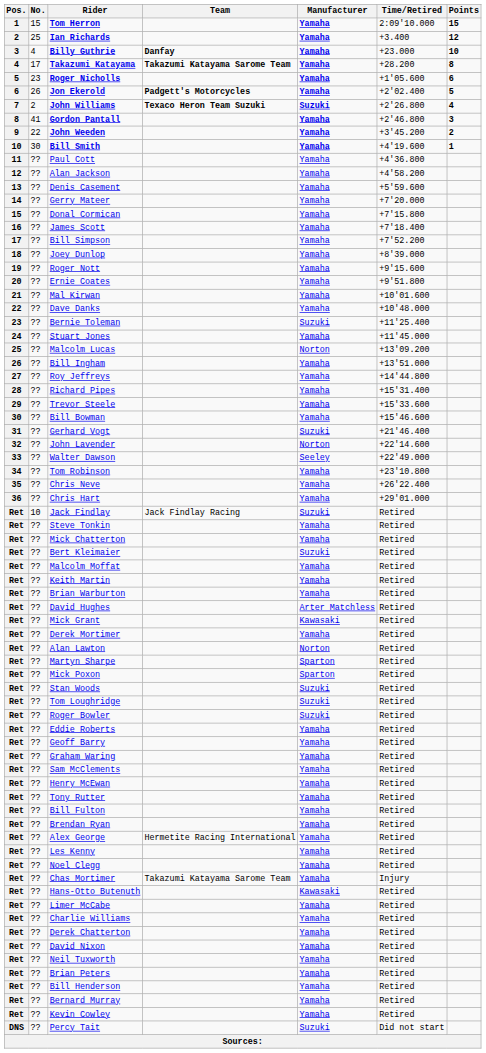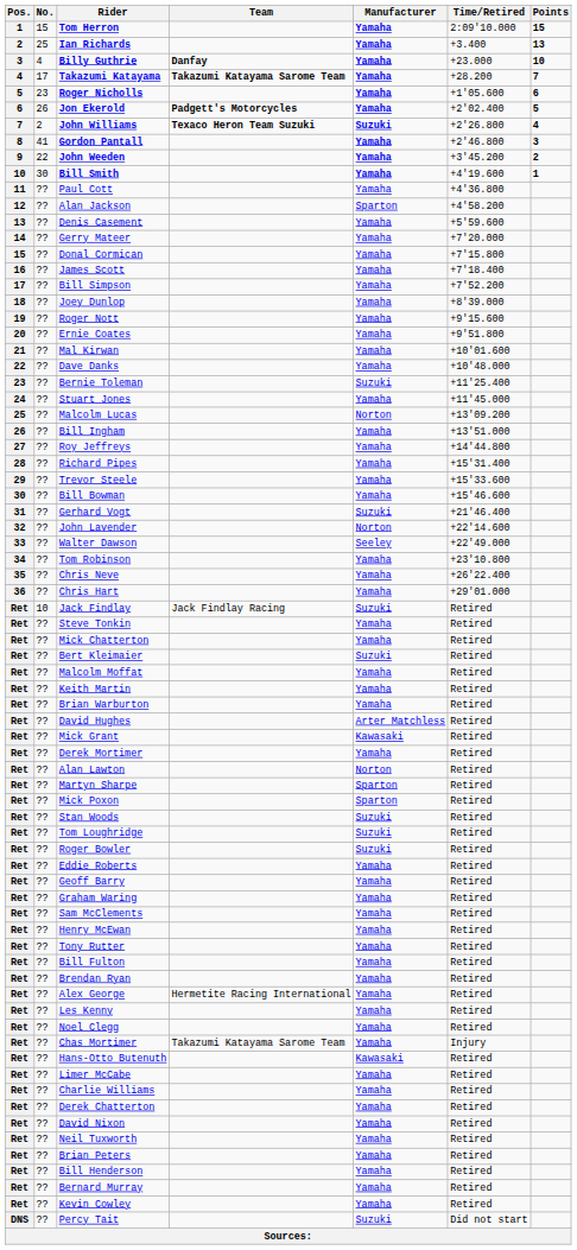 <table class="wikitable" style="font-size: 95%;">
 <tr>
 <th>Pos.</th>
 <th>No.</th>
 <th>Rider</th>
 <th>Team</th>
 <th>Manufacturer</th>
 <th>Time/Retired</th>
 <th>Points</th>
 </tr>
 <tr>
 <th>1</th>
 <td>15</td>
 <td> <strong><a href='#'>Tom Herron</a></strong></td>
 <td></td>
 <td><strong><a href='#'>Yamaha</a></strong></td>
 <td>2:09'10.000</td>
 <td><strong>15</strong></td>
 </tr>
 <tr>
 <th>2</th>
 <td>25</td>
 <td> <strong><a href='#'>Ian Richards</a></strong></td>
 <td></td>
 <td><strong><a href='#'>Yamaha</a></strong></td>
 <td>+3.400</td>
-<td><strong>12</strong></td>
+<td><strong>13</strong></td>
 </tr>
 <tr>
 <th>3</th>
 <td>4</td>
 <td> <strong><a href='#'>Billy Guthrie</a></strong></td>
 <td><strong>Danfay</strong></td>
 <td><strong><a href='#'>Yamaha</a></strong></td>
 <td>+23.000</td>
 <td><strong>10</strong></td>
 </tr>
 <tr>
 <th>4</th>
 <td>17</td>
 <td> <strong><a href='#'>Takazumi Katayama</a></strong></td>
 <td><strong>Takazumi Katayama Sarome Team</strong></td>
 <td><strong><a href='#'>Yamaha</a></strong></td>
 <td>+28.200</td>
-<td><strong>8</strong></td>
+<td><strong>7</strong></td>
 </tr>
 <tr>
 <th>5</th>
 <td>23</td>
 <td> <strong><a href='#'>Roger Nicholls</a></strong></td>
 <td></td>
 <td><strong><a href='#'>Yamaha</a></strong></td>
 <td>+1'05.600</td>
 <td><strong>6</strong></td>
 </tr>
 <tr>
 <th>6</th>
 <td>26</td>
 <td> <strong><a href='#'>Jon Ekerold</a></strong></td>
 <td><strong>Padgett's Motorcycles</strong></td>
 <td><strong><a href='#'>Yamaha</a></strong></td>
 <td>+2'02.400</td>
 <td><strong>5</strong></td>
 </tr>
 <tr>
 <th>7</th>
 <td>2</td>
 <td> <strong><a href='#'>John Williams</a></strong></td>
 <td><strong>Texaco Heron Team Suzuki</strong></td>
 <td><strong><a href='#'>Suzuki</a></strong></td>
 <td>+2'26.800</td>
 <td><strong>4</strong></td>
 </tr>
 <tr>
 <th>8</th>
 <td>41</td>
 <td> <strong><a href='#'>Gordon Pantall</a></strong></td>
 <td></td>
 <td><strong><a href='#'>Yamaha</a></strong></td>
 <td>+2'46.800</td>
 <td><strong>3</strong></td>
 </tr>
 <tr>
 <th>9</th>
 <td>22</td>
 <td> <strong><a href='#'>John Weeden</a></strong></td>
 <td></td>
 <td><strong><a href='#'>Yamaha</a></strong></td>
 <td>+3'45.200</td>
 <td><strong>2</strong></td>
 </tr>
 <tr>
 <th>10</th>
 <td>30</td>
 <td> <strong><a href='#'>Bill Smith</a></strong></td>
 <td></td>
 <td><strong><a href='#'>Yamaha</a></strong></td>
 <td>+4'19.600</td>
 <td><strong>1</strong></td>
 </tr>
 <tr>
 <th>11</th>
 <td>??</td>
 <td> <a href='#'>Paul Cott</a></td>
 <td></td>
 <td><a href='#'>Yamaha</a></td>
 <td>+4'36.800</td>
 <td></td>
 </tr>
 <tr>
 <th>12</th>
 <td>??</td>
 <td> <a href='#'>Alan Jackson</a></td>
 <td></td>
-<td><a href='#'>Yamaha</a></td>
+<td><a href='#'>Sparton</a></td>
 <td>+4'58.200</td>
 <td></td>
 </tr>
 <tr>
 <th>13</th>
 <td>??</td>
 <td> <a href='#'>Denis Casement</a></td>
 <td></td>
 <td><a href='#'>Yamaha</a></td>
 <td>+5'59.600</td>
 <td></td>
 </tr>
 <tr>
 <th>14</th>
 <td>??</td>
 <td> <a href='#'>Gerry Mateer</a></td>
 <td></td>
 <td><a href='#'>Yamaha</a></td>
 <td>+7'20.000</td>
 <td></td>
 </tr>
 <tr>
 <th>15</th>
 <td>??</td>
 <td> <a href='#'>Donal Cormican</a></td>
 <td></td>
 <td><a href='#'>Yamaha</a></td>
 <td>+7'15.800</td>
 <td></td>
 </tr>
 <tr>
 <th>16</th>
 <td>??</td>
 <td> <a href='#'>James Scott</a></td>
 <td></td>
 <td><a href='#'>Yamaha</a></td>
 <td>+7'18.400</td>
 <td></td>
 </tr>
 <tr>
 <th>17</th>
 <td>??</td>
 <td> <a href='#'>Bill Simpson</a></td>
 <td></td>
 <td><a href='#'>Yamaha</a></td>
 <td>+7'52.200</td>
 <td></td>
 </tr>
 <tr>
 <th>18</th>
 <td>??</td>
 <td> <a href='#'>Joey Dunlop</a></td>
 <td></td>
 <td><a href='#'>Yamaha</a></td>
 <td>+8'39.000</td>
 <td></td>
 </tr>
 <tr>
 <th>19</th>
 <td>??</td>
 <td> <a href='#'>Roger Nott</a></td>
 <td></td>
 <td><a href='#'>Yamaha</a></td>
 <td>+9'15.600</td>
 <td></td>
 </tr>
 <tr>
 <th>20</th>
 <td>??</td>
 <td> <a href='#'>Ernie Coates</a></td>
 <td></td>
 <td><a href='#'>Yamaha</a></td>
 <td>+9'51.800</td>
 <td></td>
 </tr>
 <tr>
 <th>21</th>
 <td>??</td>
 <td> <a href='#'>Mal Kirwan</a></td>
 <td></td>
 <td><a href='#'>Yamaha</a></td>
 <td>+10'01.600</td>
 <td></td>
 </tr>
 <tr>
 <th>22</th>
 <td>??</td>
 <td> <a href='#'>Dave Danks</a></td>
 <td></td>
 <td><a href='#'>Yamaha</a></td>
 <td>+10'48.000</td>
 <td></td>
 </tr>
 <tr>
 <th>23</th>
 <td>??</td>
 <td> <a href='#'>Bernie Toleman</a></td>
 <td></td>
 <td><a href='#'>Suzuki</a></td>
 <td>+11'25.400</td>
 <td></td>
 </tr>
 <tr>
 <th>24</th>
 <td>??</td>
 <td> <a href='#'>Stuart Jones</a></td>
 <td></td>
 <td><a href='#'>Yamaha</a></td>
 <td>+11'45.000</td>
 <td></td>
 </tr>
 <tr>
 <th>25</th>
 <td>??</td>
 <td> <a href='#'>Malcolm Lucas</a></td>
 <td></td>
 <td><a href='#'>Norton</a></td>
 <td>+13'09.200</td>
 <td></td>
 </tr>
 <tr>
 <th>26</th>
 <td>??</td>
 <td> <a href='#'>Bill Ingham</a></td>
 <td></td>
 <td><a href='#'>Yamaha</a></td>
 <td>+13'51.000</td>
 <td></td>
 </tr>
 <tr>
 <th>27</th>
 <td>??</td>
 <td> <a href='#'>Roy Jeffreys</a></td>
 <td></td>
 <td><a href='#'>Yamaha</a></td>
 <td>+14'44.800</td>
 <td></td>
 </tr>
 <tr>
 <th>28</th>
 <td>??</td>
 <td> <a href='#'>Richard Pipes</a></td>
 <td></td>
 <td><a href='#'>Yamaha</a></td>
 <td>+15'31.400</td>
 <td></td>
 </tr>
 <tr>
 <th>29</th>
 <td>??</td>
 <td> <a href='#'>Trevor Steele</a></td>
 <td></td>
 <td><a href='#'>Yamaha</a></td>
 <td>+15'33.600</td>
 <td></td>
 </tr>
 <tr>
 <th>30</th>
 <td>??</td>
 <td> <a href='#'>Bill Bowman</a></td>
 <td></td>
 <td><a href='#'>Yamaha</a></td>
 <td>+15'46.600</td>
 <td></td>
 </tr>
 <tr>
 <th>31</th>
 <td>??</td>
 <td> <a href='#'>Gerhard Vogt</a></td>
 <td></td>
 <td><a href='#'>Suzuki</a></td>
 <td>+21'46.400</td>
 <td></td>
 </tr>
 <tr>
 <th>32</th>
 <td>??</td>
 <td> <a href='#'>John Lavender</a></td>
 <td></td>
 <td><a href='#'>Norton</a></td>
 <td>+22'14.600</td>
 <td></td>
 </tr>
 <tr>
 <th>33</th>
 <td>??</td>
 <td> <a href='#'>Walter Dawson</a></td>
 <td></td>
 <td><a href='#'>Seeley</a></td>
 <td>+22'49.000</td>
 <td></td>
 </tr>
 <tr>
 <th>34</th>
 <td>??</td>
 <td> <a href='#'>Tom Robinson</a></td>
 <td></td>
 <td><a href='#'>Yamaha</a></td>
 <td>+23'10.800</td>
 <td></td>
 </tr>
 <tr>
 <th>35</th>
 <td>??</td>
 <td> <a href='#'>Chris Neve</a></td>
 <td></td>
 <td><a href='#'>Yamaha</a></td>
 <td>+26'22.400</td>
 <td></td>
 </tr>
 <tr>
 <th>36</th>
 <td>??</td>
 <td> <a href='#'>Chris Hart</a></td>
 <td></td>
 <td><a href='#'>Yamaha</a></td>
 <td>+29'01.000</td>
 <td></td>
 </tr>
 <tr>
 <th>Ret</th>
 <td>10</td>
 <td> <a href='#'>Jack Findlay</a></td>
 <td>Jack Findlay Racing</td>
 <td><a href='#'>Suzuki</a></td>
 <td>Retired</td>
 <td></td>
 </tr>
 <tr>
 <th>Ret</th>
 <td>??</td>
 <td> <a href='#'>Steve Tonkin</a></td>
 <td></td>
 <td><a href='#'>Yamaha</a></td>
 <td>Retired</td>
 <td></td>
 </tr>
 <tr>
 <th>Ret</th>
 <td>??</td>
 <td> <a href='#'>Mick Chatterton</a></td>
 <td></td>
 <td><a href='#'>Yamaha</a></td>
 <td>Retired</td>
 <td></td>
 </tr>
 <tr>
 <th>Ret</th>
 <td>??</td>
 <td> <a href='#'>Bert Kleimaier</a></td>
 <td></td>
 <td><a href='#'>Suzuki</a></td>
 <td>Retired</td>
 <td></td>
 </tr>
 <tr>
 <th>Ret</th>
 <td>??</td>
 <td> <a href='#'>Malcolm Moffat</a></td>
 <td></td>
 <td><a href='#'>Yamaha</a></td>
 <td>Retired</td>
 <td></td>
 </tr>
 <tr>
 <th>Ret</th>
 <td>??</td>
 <td> <a href='#'>Keith Martin</a></td>
 <td></td>
 <td><a href='#'>Yamaha</a></td>
 <td>Retired</td>
 <td></td>
 </tr>
 <tr>
 <th>Ret</th>
 <td>??</td>
 <td> <a href='#'>Brian Warburton</a></td>
 <td></td>
 <td><a href='#'>Yamaha</a></td>
 <td>Retired</td>
 <td></td>
 </tr>
 <tr>
 <th>Ret</th>
 <td>??</td>
 <td> <a href='#'>David Hughes</a></td>
 <td></td>
 <td><a href='#'>Arter Matchless</a></td>
 <td>Retired</td>
 <td></td>
 </tr>
 <tr>
 <th>Ret</th>
 <td>??</td>
 <td> <a href='#'>Mick Grant</a></td>
 <td></td>
 <td><a href='#'>Kawasaki</a></td>
 <td>Retired</td>
 <td></td>
 </tr>
 <tr>
 <th>Ret</th>
 <td>??</td>
 <td> <a href='#'>Derek Mortimer</a></td>
 <td></td>
 <td><a href='#'>Yamaha</a></td>
 <td>Retired</td>
 <td></td>
 </tr>
 <tr>
 <th>Ret</th>
 <td>??</td>
 <td> <a href='#'>Alan Lawton</a></td>
 <td></td>
 <td><a href='#'>Norton</a></td>
 <td>Retired</td>
 <td></td>
 </tr>
 <tr>
 <th>Ret</th>
 <td>??</td>
 <td> <a href='#'>Martyn Sharpe</a></td>
 <td></td>
 <td><a href='#'>Sparton</a></td>
 <td>Retired</td>
 <td></td>
 </tr>
 <tr>
 <th>Ret</th>
 <td>??</td>
 <td> <a href='#'>Mick Poxon</a></td>
 <td></td>
 <td><a href='#'>Sparton</a></td>
 <td>Retired</td>
 <td></td>
 </tr>
 <tr>
 <th>Ret</th>
 <td>??</td>
 <td> <a href='#'>Stan Woods</a></td>
 <td></td>
 <td><a href='#'>Suzuki</a></td>
 <td>Retired</td>
 <td></td>
 </tr>
 <tr>
 <th>Ret</th>
 <td>??</td>
 <td> <a href='#'>Tom Loughridge</a></td>
 <td></td>
 <td><a href='#'>Suzuki</a></td>
 <td>Retired</td>
 <td></td>
 </tr>
 <tr>
 <th>Ret</th>
 <td>??</td>
 <td> <a href='#'>Roger Bowler</a></td>
 <td></td>
 <td><a href='#'>Suzuki</a></td>
 <td>Retired</td>
 <td></td>
 </tr>
 <tr>
 <th>Ret</th>
 <td>??</td>
 <td> <a href='#'>Eddie Roberts</a></td>
 <td></td>
 <td><a href='#'>Yamaha</a></td>
 <td>Retired</td>
 <td></td>
 </tr>
 <tr>
 <th>Ret</th>
 <td>??</td>
 <td> <a href='#'>Geoff Barry</a></td>
 <td></td>
 <td><a href='#'>Yamaha</a></td>
 <td>Retired</td>
 <td></td>
 </tr>
 <tr>
 <th>Ret</th>
 <td>??</td>
 <td> <a href='#'>Graham Waring</a></td>
 <td></td>
 <td><a href='#'>Yamaha</a></td>
 <td>Retired</td>
 <td></td>
 </tr>
 <tr>
 <th>Ret</th>
 <td>??</td>
 <td> <a href='#'>Sam McClements</a></td>
 <td></td>
 <td><a href='#'>Yamaha</a></td>
 <td>Retired</td>
 <td></td>
 </tr>
 <tr>
 <th>Ret</th>
 <td>??</td>
 <td> <a href='#'>Henry McEwan</a></td>
 <td></td>
 <td><a href='#'>Yamaha</a></td>
 <td>Retired</td>
 <td></td>
 </tr>
 <tr>
 <th>Ret</th>
 <td>??</td>
 <td> <a href='#'>Tony Rutter</a></td>
 <td></td>
 <td><a href='#'>Yamaha</a></td>
 <td>Retired</td>
 <td></td>
 </tr>
 <tr>
 <th>Ret</th>
 <td>??</td>
 <td> <a href='#'>Bill Fulton</a></td>
 <td></td>
 <td><a href='#'>Yamaha</a></td>
 <td>Retired</td>
 <td></td>
 </tr>
 <tr>
 <th>Ret</th>
 <td>??</td>
 <td> <a href='#'>Brendan Ryan</a></td>
 <td></td>
 <td><a href='#'>Yamaha</a></td>
 <td>Retired</td>
 <td></td>
 </tr>
 <tr>
 <th>Ret</th>
 <td>??</td>
 <td> <a href='#'>Alex George</a></td>
 <td>Hermetite Racing International</td>
 <td><a href='#'>Yamaha</a></td>
 <td>Retired</td>
 <td></td>
 </tr>
 <tr>
 <th>Ret</th>
 <td>??</td>
 <td> <a href='#'>Les Kenny</a></td>
 <td></td>
 <td><a href='#'>Yamaha</a></td>
 <td>Retired</td>
 <td></td>
 </tr>
 <tr>
 <th>Ret</th>
 <td>??</td>
 <td> <a href='#'>Noel Clegg</a></td>
 <td></td>
 <td><a href='#'>Yamaha</a></td>
 <td>Retired</td>
 <td></td>
 </tr>
 <tr>
 <th>Ret</th>
 <td>??</td>
 <td> <a href='#'>Chas Mortimer</a></td>
 <td>Takazumi Katayama Sarome Team</td>
 <td><a href='#'>Yamaha</a></td>
 <td>Injury</td>
 <td></td>
 </tr>
 <tr>
 <th>Ret</th>
 <td>??</td>
 <td> <a href='#'>Hans-Otto Butenuth</a></td>
 <td></td>
 <td><a href='#'>Kawasaki</a></td>
 <td>Retired</td>
 <td></td>
 </tr>
 <tr>
 <th>Ret</th>
 <td>??</td>
 <td> <a href='#'>Limer McCabe</a></td>
 <td></td>
 <td><a href='#'>Yamaha</a></td>
 <td>Retired</td>
 <td></td>
 </tr>
 <tr>
 <th>Ret</th>
 <td>??</td>
 <td> <a href='#'>Charlie Williams</a></td>
 <td></td>
 <td><a href='#'>Yamaha</a></td>
 <td>Retired</td>
 <td></td>
 </tr>
 <tr>
 <th>Ret</th>
 <td>??</td>
 <td> <a href='#'>Derek Chatterton</a></td>
 <td></td>
 <td><a href='#'>Yamaha</a></td>
 <td>Retired</td>
 <td></td>
 </tr>
 <tr>
 <th>Ret</th>
 <td>??</td>
 <td> <a href='#'>David Nixon</a></td>
 <td></td>
 <td><a href='#'>Yamaha</a></td>
 <td>Retired</td>
 <td></td>
 </tr>
 <tr>
 <th>Ret</th>
 <td>??</td>
 <td> <a href='#'>Neil Tuxworth</a></td>
 <td></td>
 <td><a href='#'>Yamaha</a></td>
 <td>Retired</td>
 <td></td>
 </tr>
 <tr>
 <th>Ret</th>
 <td>??</td>
 <td> <a href='#'>Brian Peters</a></td>
 <td></td>
 <td><a href='#'>Yamaha</a></td>
 <td>Retired</td>
 <td></td>
 </tr>
 <tr>
 <th>Ret</th>
 <td>??</td>
 <td> <a href='#'>Bill Henderson</a></td>
 <td></td>
 <td><a href='#'>Yamaha</a></td>
 <td>Retired</td>
 <td></td>
 </tr>
 <tr>
 <th>Ret</th>
 <td>??</td>
 <td> <a href='#'>Bernard Murray</a></td>
 <td></td>
 <td><a href='#'>Yamaha</a></td>
 <td>Retired</td>
 <td></td>
 </tr>
 <tr>
 <th>Ret</th>
 <td>??</td>
 <td> <a href='#'>Kevin Cowley</a></td>
 <td></td>
 <td><a href='#'>Yamaha</a></td>
 <td>Retired</td>
 <td></td>
 </tr>
 <tr>
 <th>DNS</th>
 <td>??</td>
 <td> <a href='#'>Percy Tait</a></td>
 <td></td>
 <td><a href='#'>Suzuki</a></td>
 <td>Did not start</td>
 <td></td>
 </tr>
 <tr>
 <th colspan=9>Sources: </th>
 </tr>
 </table>
